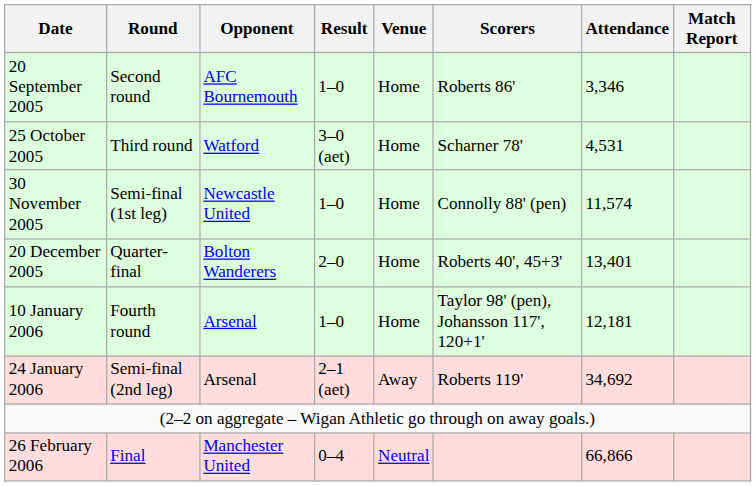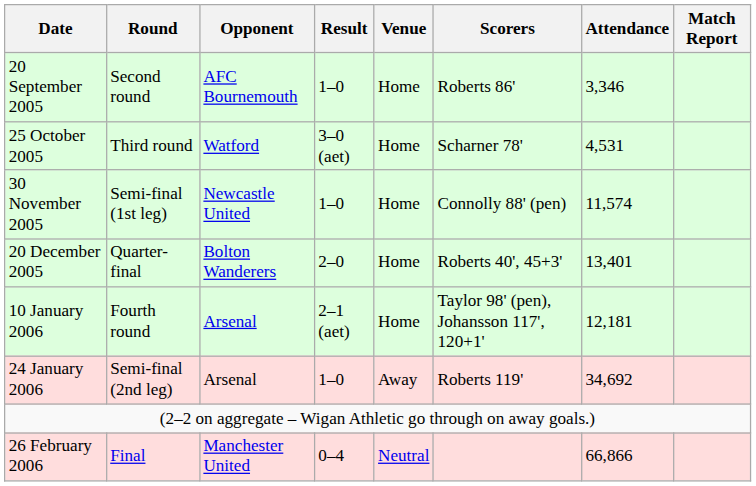 <table class="wikitable" style="font-size:85%; width:95%">
 <tr>
 <th>Date</th>
 <th>Round</th>
 <th>Opponent</th>
 <th>Result</th>
 <th>Venue</th>
 <th>Scorers</th>
 <th>Attendance</th>
 <th>Match Report</th>
 </tr>
 <tr bgcolor="#ddffdd">
 <td>20 September 2005</td>
 <td>Second round</td>
 <td><a href='#'>AFC Bournemouth</a></td>
 <td>1–0</td>
 <td>Home</td>
 <td>Roberts 86'</td>
 <td>3,346</td>
 <td></td>
 </tr>
 <tr bgcolor="#ddffdd">
 <td>25 October 2005</td>
 <td>Third round</td>
 <td><a href='#'>Watford</a></td>
 <td>3–0 (aet)</td>
 <td>Home</td>
 <td>Scharner 78'</td>
 <td>4,531</td>
 <td></td>
 </tr>
 <tr bgcolor="#ddffdd">
 <td>30 November 2005</td>
 <td>Semi-final (1st leg)</td>
 <td><a href='#'>Newcastle United</a></td>
 <td>1–0</td>
 <td>Home</td>
 <td>Connolly 88' (pen)</td>
 <td>11,574</td>
 <td></td>
 </tr>
 <tr bgcolor="#ddffdd">
 <td>20 December 2005</td>
 <td>Quarter-final</td>
 <td><a href='#'>Bolton Wanderers</a></td>
 <td>2–0</td>
 <td>Home</td>
 <td>Roberts 40', 45+3'</td>
 <td>13,401</td>
 <td></td>
 </tr>
 <tr bgcolor="#ddffdd">
 <td>10 January 2006</td>
 <td>Fourth round</td>
 <td><a href='#'>Arsenal</a></td>
-<td>1–0</td>
+<td>2–1 (aet)</td>
 <td>Home</td>
 <td>Taylor 98' (pen), Johansson 117', 120+1'</td>
 <td>12,181</td>
 <td></td>
 </tr>
 <tr bgcolor="#ffdddd">
 <td>24 January 2006</td>
 <td>Semi-final (2nd leg)</td>
 <td>Arsenal</td>
-<td>2–1 (aet)</td>
+<td>1–0</td>
 <td>Away</td>
 <td>Roberts 119'</td>
 <td>34,692</td>
 <td></td>
 </tr>
 <tr>
 <td colspan="8" align="center">(2–2 on aggregate – Wigan Athletic go through on away goals.)</td>
 </tr>
 <tr bgcolor="#ffdddd">
 <td>26 February 2006</td>
 <td><a href='#'>Final</a></td>
 <td><a href='#'>Manchester United</a></td>
 <td>0–4</td>
 <td><a href='#'>Neutral</a></td>
 <td></td>
 <td>66,866</td>
 <td></td>
 </tr>
 </table>
